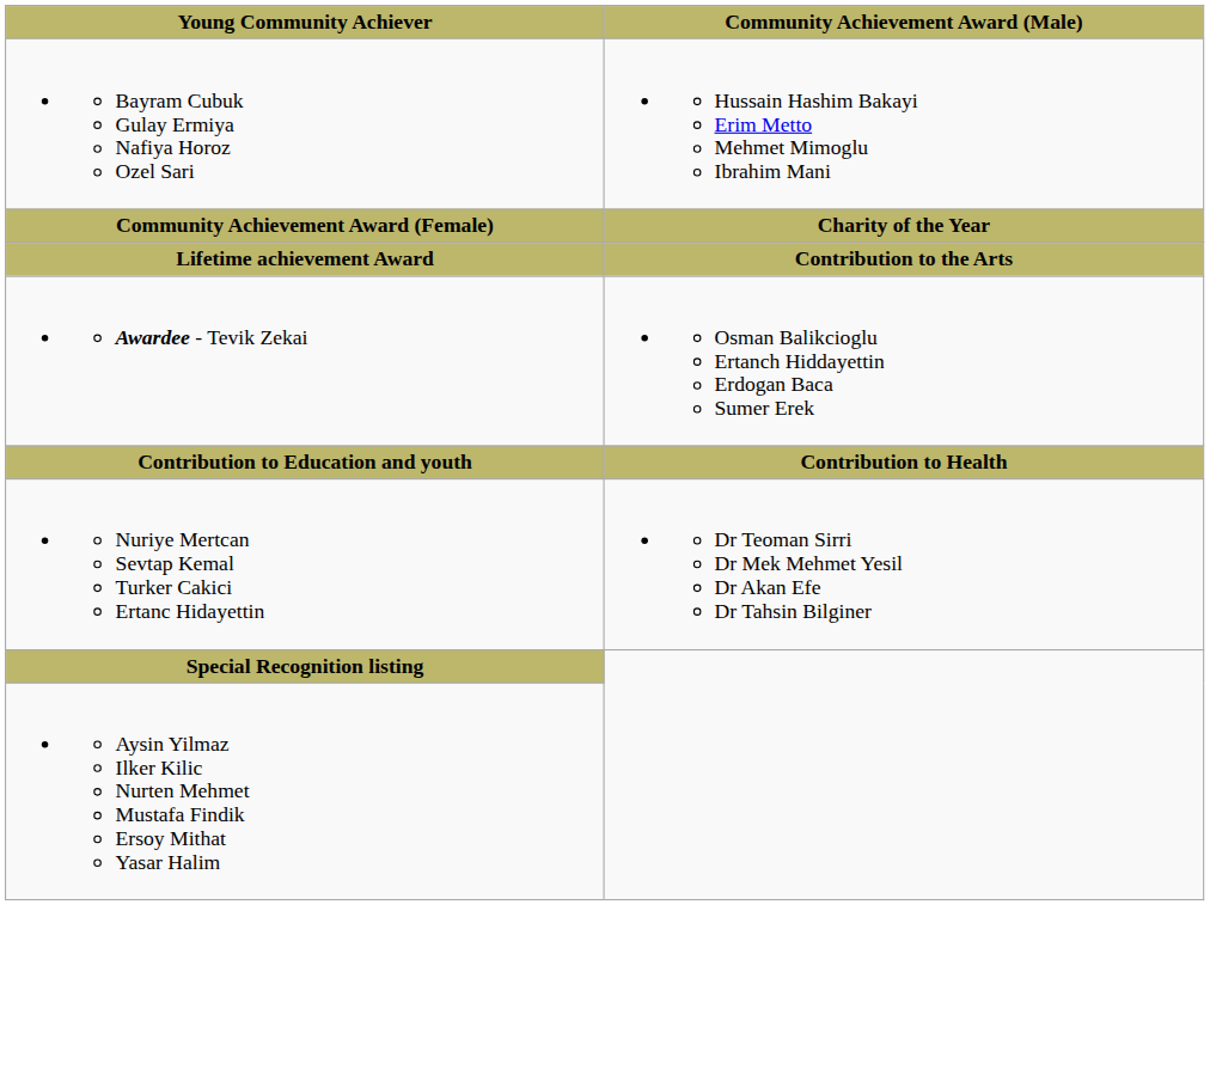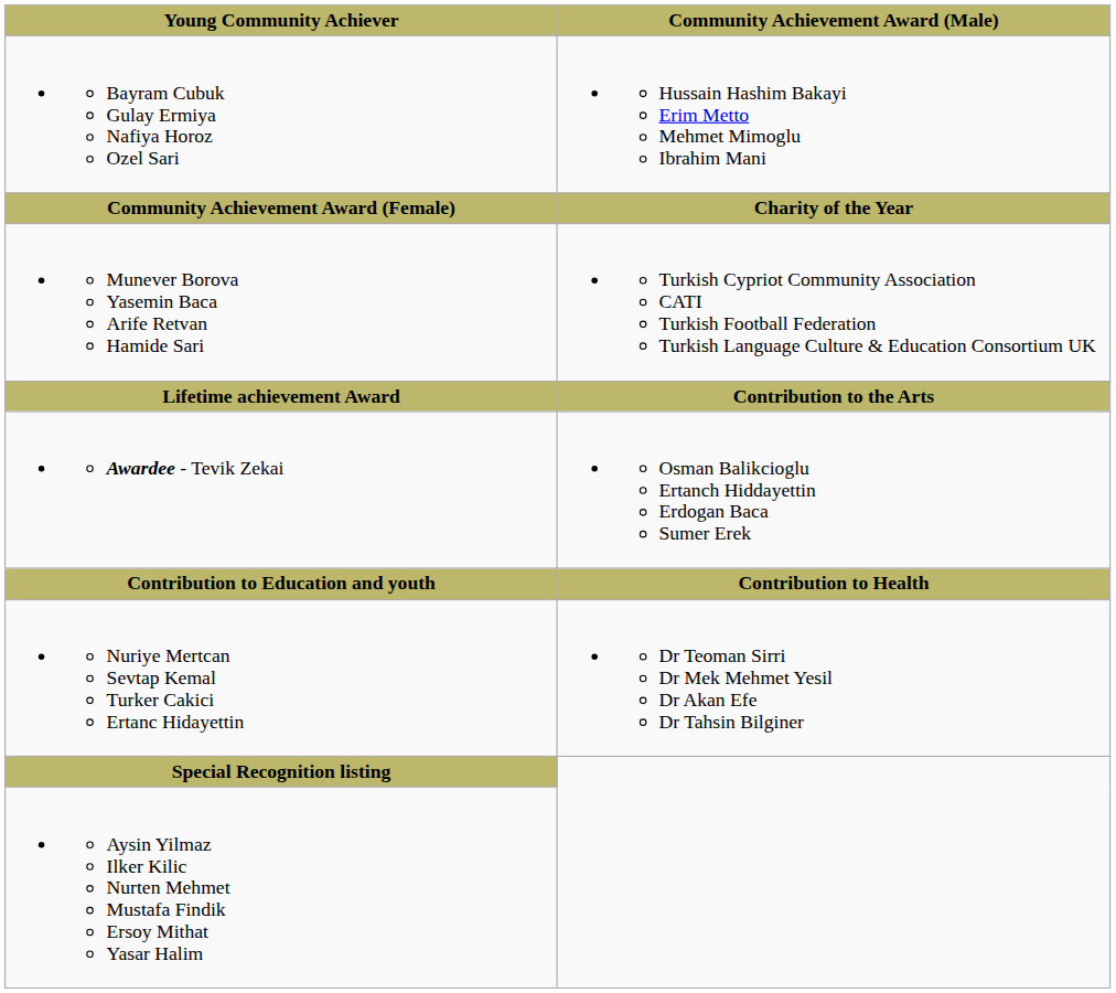 <table class=wikitable>
 <tr>
 <th style="background:#BDB76B; width: 28em">Young Community Achiever</th>
 <th style="background:#BDB76B; width: 28em">Community Achievement Award (Male)</th>
 </tr>
 <tr>
 <td valign="top"><br><ul><li><ul><li>Bayram Cubuk</li><li>Gulay Ermiya</li><li>Nafiya Horoz</li><li>Ozel Sari</li></ul></li></ul></td>
 <td valign="top"><br><ul><li><ul><li>Hussain Hashim Bakayi</li><li><a href='#'>Erim Metto</a></li><li>Mehmet Mimoglu</li><li>Ibrahim Mani</li></ul></li></ul></td>
 </tr>
 <tr>
 <th style="background:#BDB76B;">Community Achievement Award (Female)</th>
 <th style="background:#BDB76B;">Charity of the Year</th>
+</tr>
+<tr>
+<td valign="top"><br><ul><li><ul><li>Munever Borova</li><li>Yasemin Baca</li><li>Arife Retvan</li><li>Hamide Sari</li></ul></li></ul></td>
+<td valign="top"><br><ul><li><ul><li>Turkish Cypriot Community Association</li><li>CATI</li><li>Turkish Football Federation</li><li>Turkish Language Culture & Education Consortium UK</li></ul></li></ul></td>
 </tr>
 <tr>
 <th style="background:#BDB76B;">Lifetime achievement Award</th>
 <th style="background:#BDB76B;">Contribution to the Arts</th>
 </tr>
 <tr>
 <td valign="top"><br><ul><li><ul><li><strong><em>Awardee</em></strong> - Tevik Zekai</li></ul></li></ul></td>
 <td valign="top"><br><ul><li><ul><li>Osman Balikcioglu</li><li>Ertanch Hiddayettin</li><li>Erdogan Baca</li><li>Sumer Erek</li></ul></li></ul></td>
 </tr>
 <tr>
 <th style="background:#BDB76B;">Contribution to Education and youth</th>
 <th style="background:#BDB76B;">Contribution to Health</th>
 </tr>
 <tr>
 <td valign="top"><br><ul><li><ul><li>Nuriye Mertcan</li><li>Sevtap Kemal</li><li>Turker Cakici</li><li>Ertanc Hidayettin</li></ul></li></ul></td>
 <td valign="top"><br><ul><li><ul><li>Dr Teoman Sirri</li><li>Dr Mek Mehmet Yesil</li><li>Dr Akan Efe</li><li>Dr Tahsin Bilginer</li></ul></li></ul></td>
 </tr>
 <tr>
 <th style="background:#BDB76B;">Special Recognition listing</th>
 </tr>
 <tr>
 <td valign="top"><br><ul><li><ul><li>Aysin Yilmaz</li><li>Ilker Kilic</li><li>Nurten Mehmet</li><li>Mustafa Findik</li><li>Ersoy Mithat</li><li>Yasar Halim</li></ul></li></ul></td>
 </tr>
 </table>
